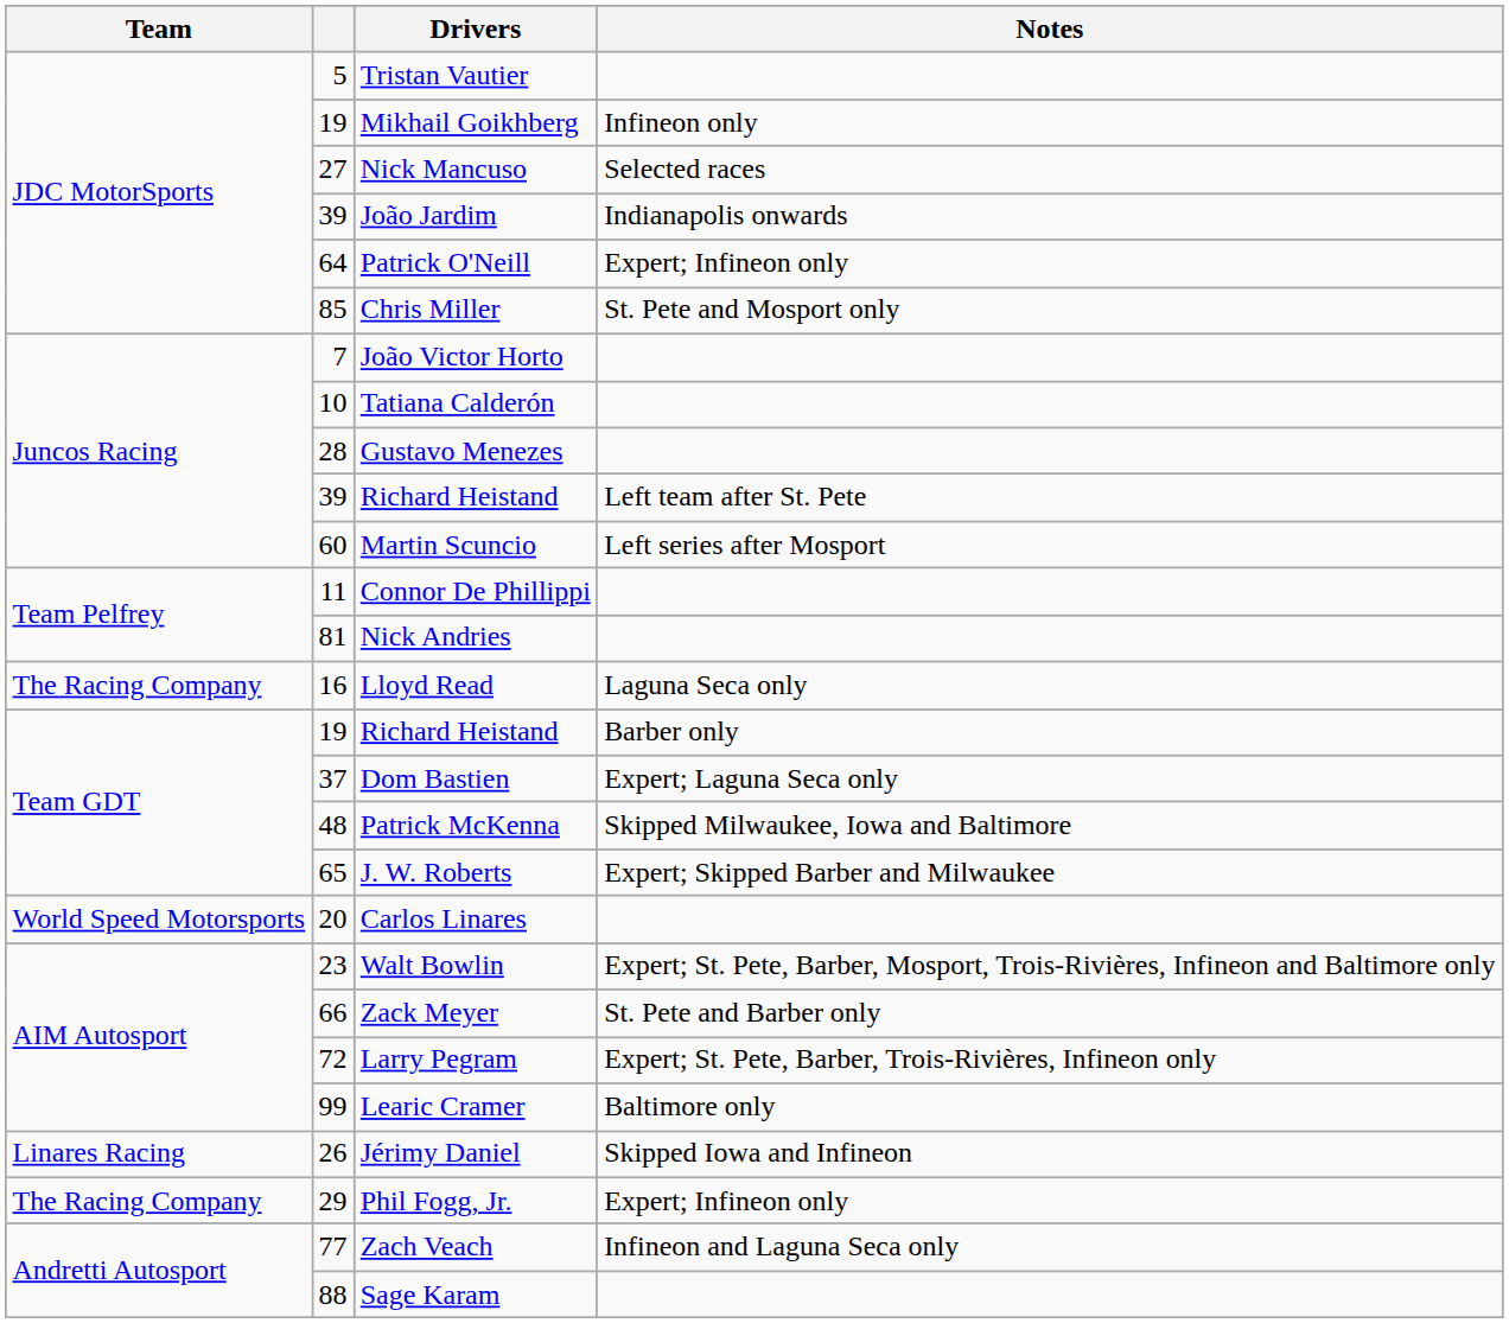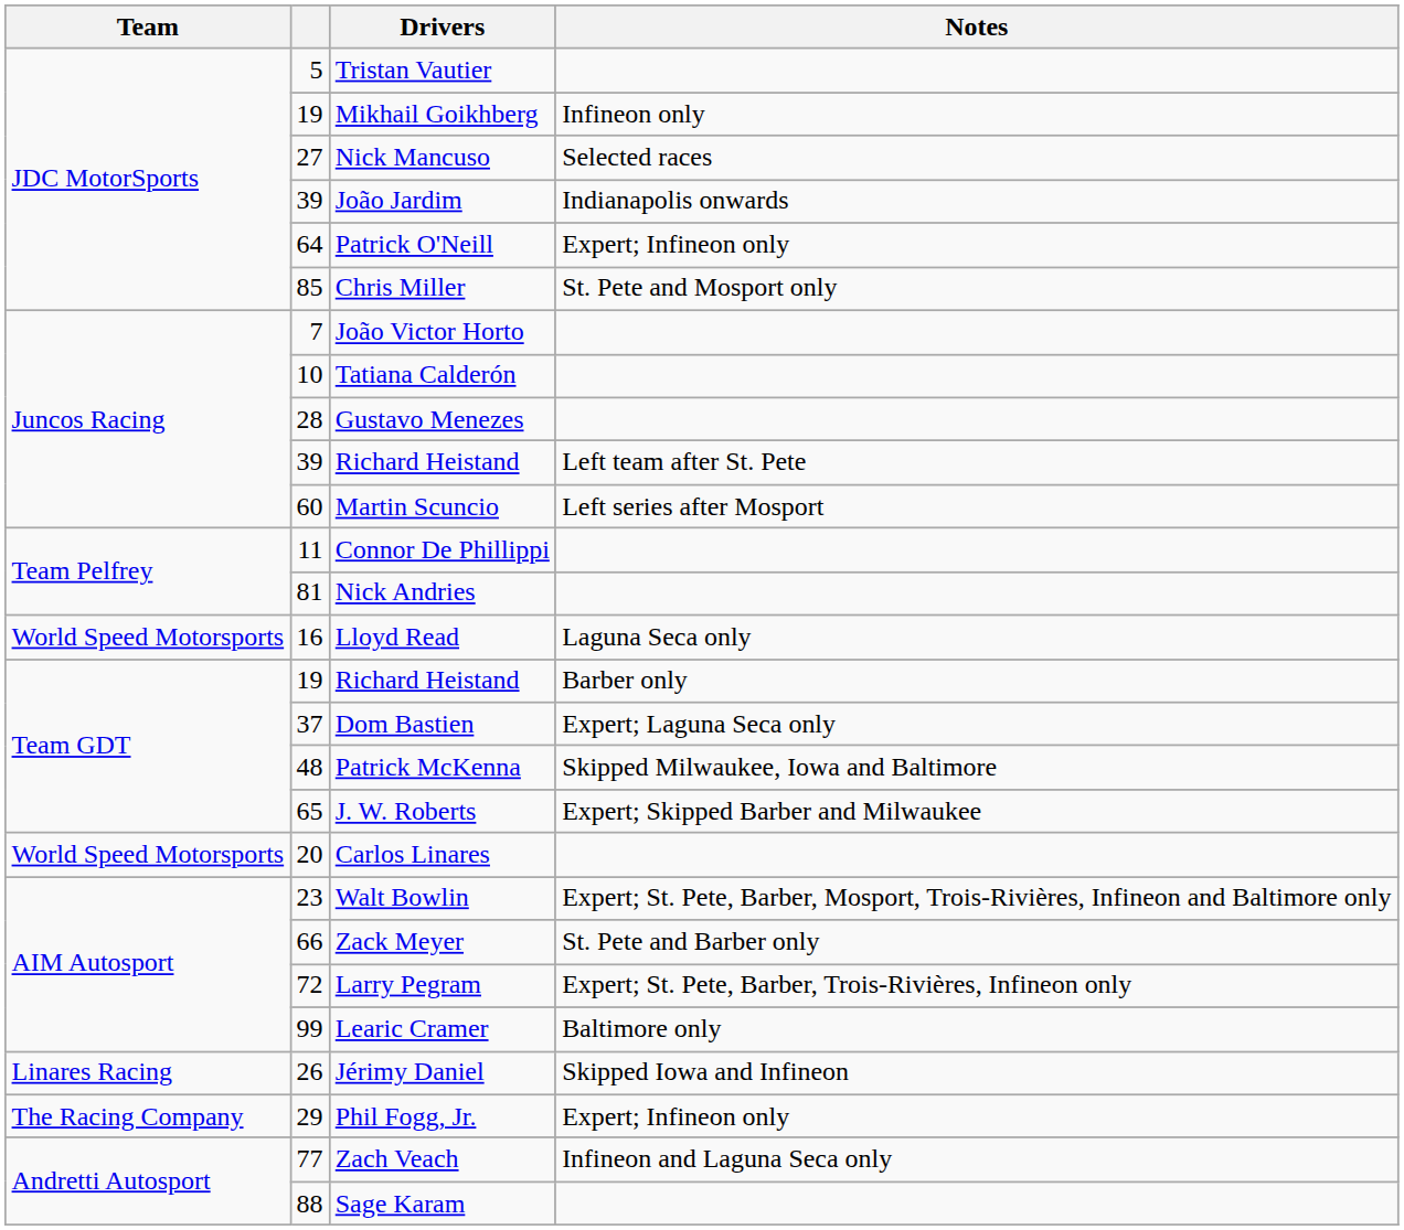 <table class="wikitable" style="font-size:85%;">
 <tr>
 <th>Team</th>
 <th></th>
 <th>Drivers</th>
 <th>Notes</th>
 </tr>
 <tr>
 <td rowspan=6> <a href='#'>JDC MotorSports</a></td>
 <td align="right">5</td>
 <td> <a href='#'>Tristan Vautier</a></td>
 <td></td>
 </tr>
 <tr>
 <td align="right">19</td>
 <td> <a href='#'>Mikhail Goikhberg</a></td>
 <td>Infineon only</td>
 </tr>
 <tr>
 <td align="right">27</td>
 <td> <a href='#'>Nick Mancuso</a></td>
 <td>Selected races</td>
 </tr>
 <tr>
 <td align="right">39</td>
 <td> <a href='#'>João Jardim</a></td>
 <td>Indianapolis onwards</td>
 </tr>
 <tr>
 <td align="right">64</td>
 <td> <a href='#'>Patrick O'Neill</a></td>
 <td>Expert; Infineon only</td>
 </tr>
 <tr>
 <td align="right">85</td>
 <td> <a href='#'>Chris Miller</a></td>
 <td>St. Pete and Mosport only</td>
 </tr>
 <tr>
 <td rowspan="5"> <a href='#'>Juncos Racing</a></td>
 <td align="right">7</td>
 <td> <a href='#'>João Victor Horto</a></td>
 <td></td>
 </tr>
 <tr>
 <td align="right">10</td>
 <td> <a href='#'>Tatiana Calderón</a></td>
 <td></td>
 </tr>
 <tr>
 <td align="right">28</td>
 <td> <a href='#'>Gustavo Menezes</a></td>
 <td></td>
 </tr>
 <tr>
 <td align="right">39</td>
 <td> <a href='#'>Richard Heistand</a></td>
 <td>Left team after St. Pete</td>
 </tr>
 <tr>
 <td align="right">60</td>
 <td> <a href='#'>Martin Scuncio</a></td>
 <td>Left series after Mosport</td>
 </tr>
 <tr>
 <td rowspan=2> <a href='#'>Team Pelfrey</a></td>
 <td align="right">11</td>
 <td> <a href='#'>Connor De Phillippi</a></td>
 <td></td>
 </tr>
 <tr>
 <td align="right">81</td>
 <td> <a href='#'>Nick Andries</a></td>
 <td></td>
 </tr>
 <tr>
-<td> <a href='#'>The Racing Company</a></td>
+<td> <a href='#'>World Speed Motorsports</a></td>
 <td align="right">16</td>
 <td> <a href='#'>Lloyd Read</a></td>
 <td>Laguna Seca only</td>
 </tr>
 <tr>
 <td rowspan=4> <a href='#'>Team GDT</a></td>
 <td align="right">19</td>
 <td> <a href='#'>Richard Heistand</a></td>
 <td>Barber only</td>
 </tr>
 <tr>
 <td align="right">37</td>
 <td> <a href='#'>Dom Bastien</a></td>
 <td>Expert; Laguna Seca only</td>
 </tr>
 <tr>
 <td align="right">48</td>
 <td> <a href='#'>Patrick McKenna</a></td>
 <td>Skipped Milwaukee, Iowa and Baltimore</td>
 </tr>
 <tr>
 <td align="right">65</td>
 <td> <a href='#'>J. W. Roberts</a></td>
 <td>Expert; Skipped Barber and Milwaukee</td>
 </tr>
 <tr>
 <td> <a href='#'>World Speed Motorsports</a></td>
 <td align="right">20</td>
 <td> <a href='#'>Carlos Linares</a></td>
 <td></td>
 </tr>
 <tr>
 <td rowspan=4> <a href='#'>AIM Autosport</a></td>
 <td align="right">23</td>
 <td> <a href='#'>Walt Bowlin</a></td>
 <td>Expert; St. Pete, Barber, Mosport, Trois-Rivières, Infineon and Baltimore only</td>
 </tr>
 <tr>
 <td align="right">66</td>
 <td> <a href='#'>Zack Meyer</a></td>
 <td>St. Pete and Barber only</td>
 </tr>
 <tr>
 <td align="right">72</td>
 <td> <a href='#'>Larry Pegram</a></td>
 <td>Expert; St. Pete, Barber, Trois-Rivières, Infineon only</td>
 </tr>
 <tr>
 <td align="right">99</td>
 <td> <a href='#'>Learic Cramer</a></td>
 <td>Baltimore only</td>
 </tr>
 <tr>
 <td> <a href='#'>Linares Racing</a></td>
 <td align="right">26</td>
 <td> <a href='#'>Jérimy Daniel</a></td>
 <td>Skipped Iowa and Infineon</td>
 </tr>
 <tr>
 <td> <a href='#'>The Racing Company</a></td>
 <td align="right">29</td>
 <td> <a href='#'>Phil Fogg, Jr.</a></td>
 <td>Expert; Infineon only</td>
 </tr>
 <tr>
 <td rowspan=2> <a href='#'>Andretti Autosport</a></td>
 <td align="right">77</td>
 <td> <a href='#'>Zach Veach</a></td>
 <td>Infineon and Laguna Seca only</td>
 </tr>
 <tr>
 <td align="right">88</td>
 <td> <a href='#'>Sage Karam</a></td>
 <td></td>
 </tr>
 </table>
